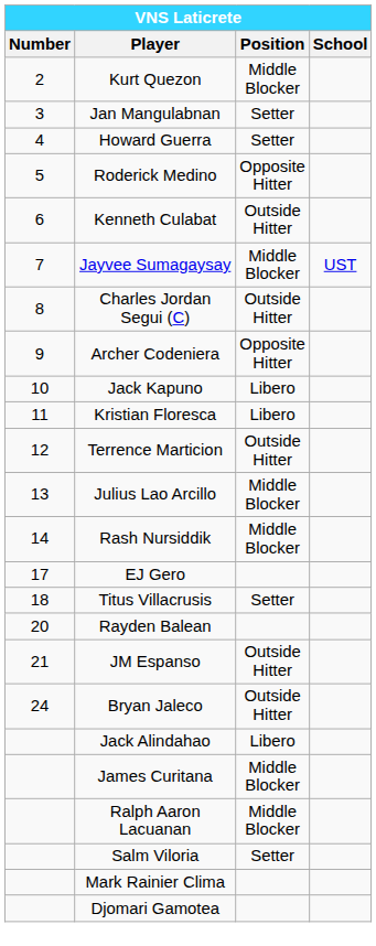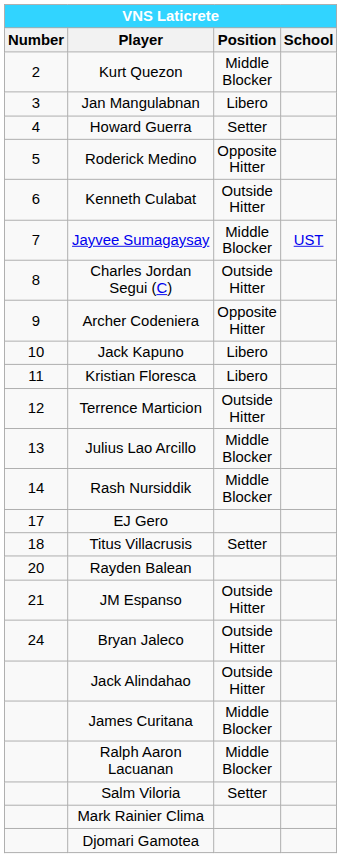 <table class="wikitable sortable" style="text-align:center;">
 <tr>
 <th colspan="4" style= "background: #31D4FF; color: #FFFFFF; text-align: center"><strong>VNS Laticrete</strong></th>
 </tr>
 <tr>
 <th width=10px>Number</th>
 <th width=150px>Player</th>
 <th width=50px>Position</th>
 <th width=25px>School</th>
 </tr>
 <tr>
 <td style="text-align:center;">2</td>
 <td>Kurt Quezon</td>
 <td>Middle  Blocker</td>
 <td></td>
 </tr>
 <tr>
 <td style="text-align:center;">3</td>
 <td>Jan Mangulabnan</td>
-<td>Setter</td>
+<td>Libero</td>
 <td></td>
 </tr>
 <tr>
 <td style="text-align:center;">4</td>
 <td>Howard Guerra</td>
 <td>Setter</td>
 <td></td>
 </tr>
 <tr>
 <td style="text-align:center;">5</td>
 <td>Roderick Medino</td>
 <td>Opposite Hitter</td>
 <td></td>
 </tr>
 <tr>
 <td style="text-align:center;">6</td>
 <td>Kenneth Culabat</td>
 <td>Outside Hitter</td>
 <td></td>
 </tr>
 <tr>
 <td style="text-align:center;">7</td>
 <td><a href='#'>Jayvee Sumagaysay</a></td>
 <td>Middle Blocker</td>
 <td><a href='#'>UST</a></td>
 </tr>
 <tr>
 <td style="text-align:center;">8</td>
 <td>Charles Jordan Segui (<a href='#'>C</a>)</td>
 <td>Outside Hitter</td>
 <td></td>
 </tr>
 <tr>
 <td style="text-align:center;">9</td>
 <td>Archer Codeniera</td>
 <td>Opposite Hitter</td>
 <td></td>
 </tr>
 <tr>
 <td style="text-align:center;">10</td>
 <td>Jack Kapuno</td>
 <td>Libero</td>
 <td></td>
 </tr>
 <tr>
 <td style="text-align:center;">11</td>
 <td>Kristian Floresca</td>
 <td>Libero</td>
 <td></td>
 </tr>
 <tr>
 <td style="text-align:center;">12</td>
 <td>Terrence Marticion</td>
 <td>Outside Hitter</td>
 <td></td>
 </tr>
 <tr>
 <td style="text-align:center;">13</td>
 <td>Julius Lao Arcillo</td>
 <td>Middle Blocker</td>
 <td></td>
 </tr>
 <tr>
 <td style="text-align:center;">14</td>
 <td>Rash Nursiddik</td>
 <td>Middle Blocker</td>
 <td></td>
 </tr>
 <tr>
 <td style="text-align:center;">17</td>
 <td>EJ Gero</td>
 <td></td>
 <td></td>
 </tr>
 <tr>
 <td style="text-align:center;">18</td>
 <td>Titus Villacrusis</td>
 <td>Setter</td>
 <td></td>
 </tr>
 <tr>
 <td style="text-align:center;">20</td>
 <td>Rayden Balean</td>
 <td></td>
 <td></td>
 </tr>
 <tr>
 <td style="text-align:center;">21</td>
 <td>JM Espanso</td>
 <td>Outside Hitter</td>
 <td></td>
 </tr>
 <tr>
 <td style="text-align:center;">24</td>
 <td>Bryan Jaleco</td>
 <td>Outside Hitter</td>
 <td></td>
 </tr>
 <tr>
 <td style="text-align:center;"></td>
 <td>Jack Alindahao</td>
-<td>Libero</td>
+<td>Outside Hitter</td>
 <td></td>
 </tr>
 <tr>
 <td style="text-align:center;"></td>
 <td>James Curitana</td>
 <td>Middle Blocker</td>
 <td></td>
 </tr>
 <tr>
 <td style="text-align:center;"></td>
 <td>Ralph Aaron Lacuanan</td>
 <td>Middle Blocker</td>
 <td></td>
 </tr>
 <tr>
 <td style="text-align:center;"></td>
 <td>Salm Viloria</td>
 <td>Setter</td>
 <td></td>
 </tr>
 <tr>
 <td style="text-align:center;"></td>
 <td>Mark Rainier Clima</td>
 <td></td>
 <td></td>
 </tr>
 <tr>
 <td style="text-align:center;"></td>
 <td>Djomari Gamotea</td>
 <td></td>
 <td></td>
 </tr>
 </table>
